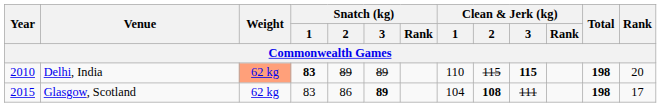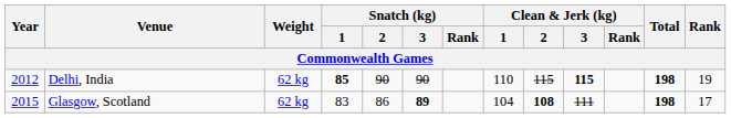 <table class = "wikitable" style="text-align:center;">
 <tr>
 <th rowspan=2 width=40>Year</th>
 <th rowspan=2 width=250>Venue</th>
 <th rowspan=2 width=60>Weight</th>
 <th colspan=4>Snatch (kg)</th>
 <th colspan=4>Clean & Jerk (kg)</th>
 <th rowspan=2 width=40>Total</th>
 <th rowspan=2 width=40>Rank</th>
 </tr>
 <tr>
 <th width=40>1</th>
 <th width=40>2</th>
 <th width=40>3</th>
 <th width=40>Rank</th>
 <th width=40>1</th>
 <th width=40>2</th>
 <th width=40>3</th>
 <th width=40>Rank</th>
 </tr>
 <tr>
 <th colspan=13><a href='#'>Commonwealth Games</a></th>
 </tr>
 <tr>
-<td><a href='#'>2010</a></td>
+<td><a href='#'>2012</a></td>
 <td align=left> <a href='#'>Delhi</a>, India</td>
-<td style="background: lightsalmon;"><a href='#'>62 kg</a></td>
-<td><strong>83</strong></td>
-<td><s>89</s></td>
-<td><s>89</s></td>
+<td><a href='#'>62 kg</a></td>
+<td><strong>85</strong></td>
+<td><s>90</s></td>
+<td><s>90</s></td>
 <td></td>
 <td>110</td>
 <td><s>115</s></td>
 <td><strong>115</strong></td>
 <td></td>
 <td><strong>198</strong></td>
-<td>20</td>
+<td>19</td>
 </tr>
 <tr>
 <td><a href='#'>2015</a></td>
 <td align=left> <a href='#'>Glasgow</a>, Scotland</td>
 <td><a href='#'>62 kg</a></td>
 <td>83</td>
 <td>86</td>
 <td><strong>89</strong></td>
 <td></td>
 <td>104</td>
 <td><strong>108</strong></td>
 <td><s>111</s></td>
 <td></td>
 <td><strong>198</strong></td>
 <td>17</td>
 </tr>
 </table>
